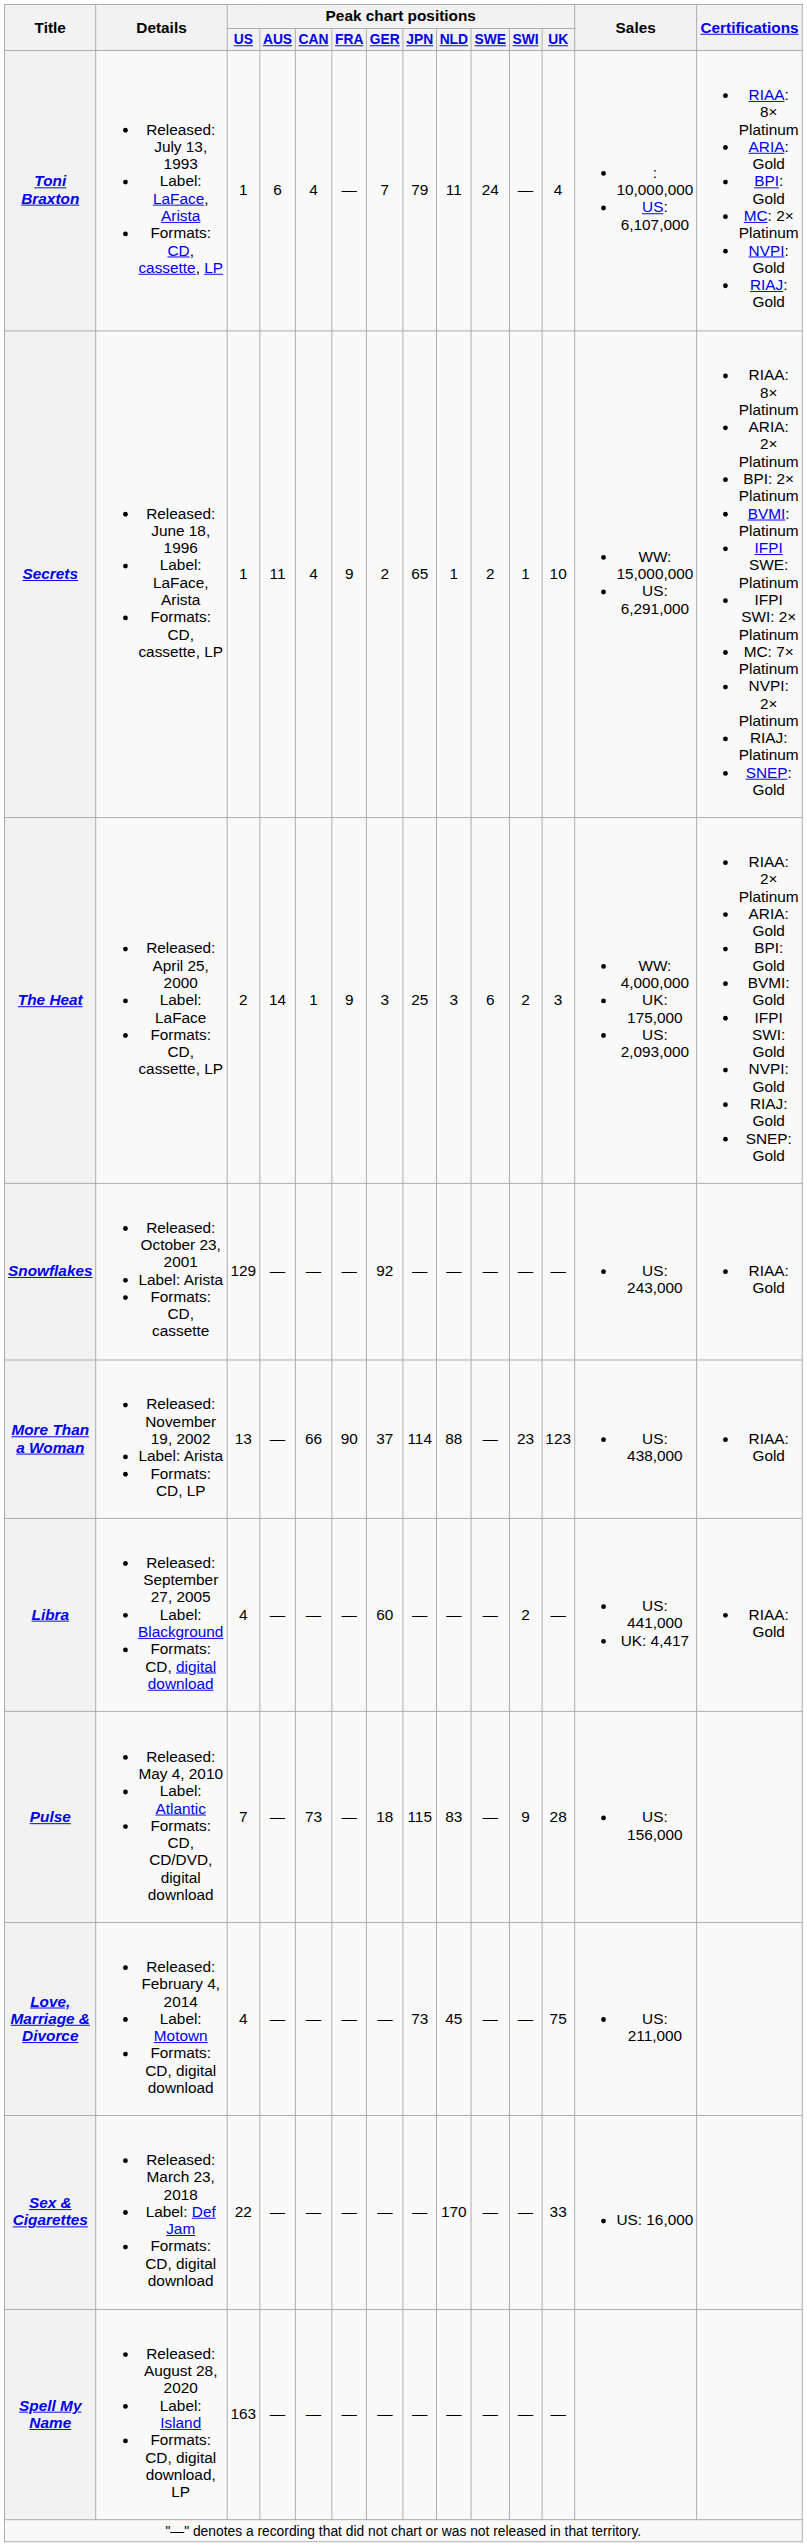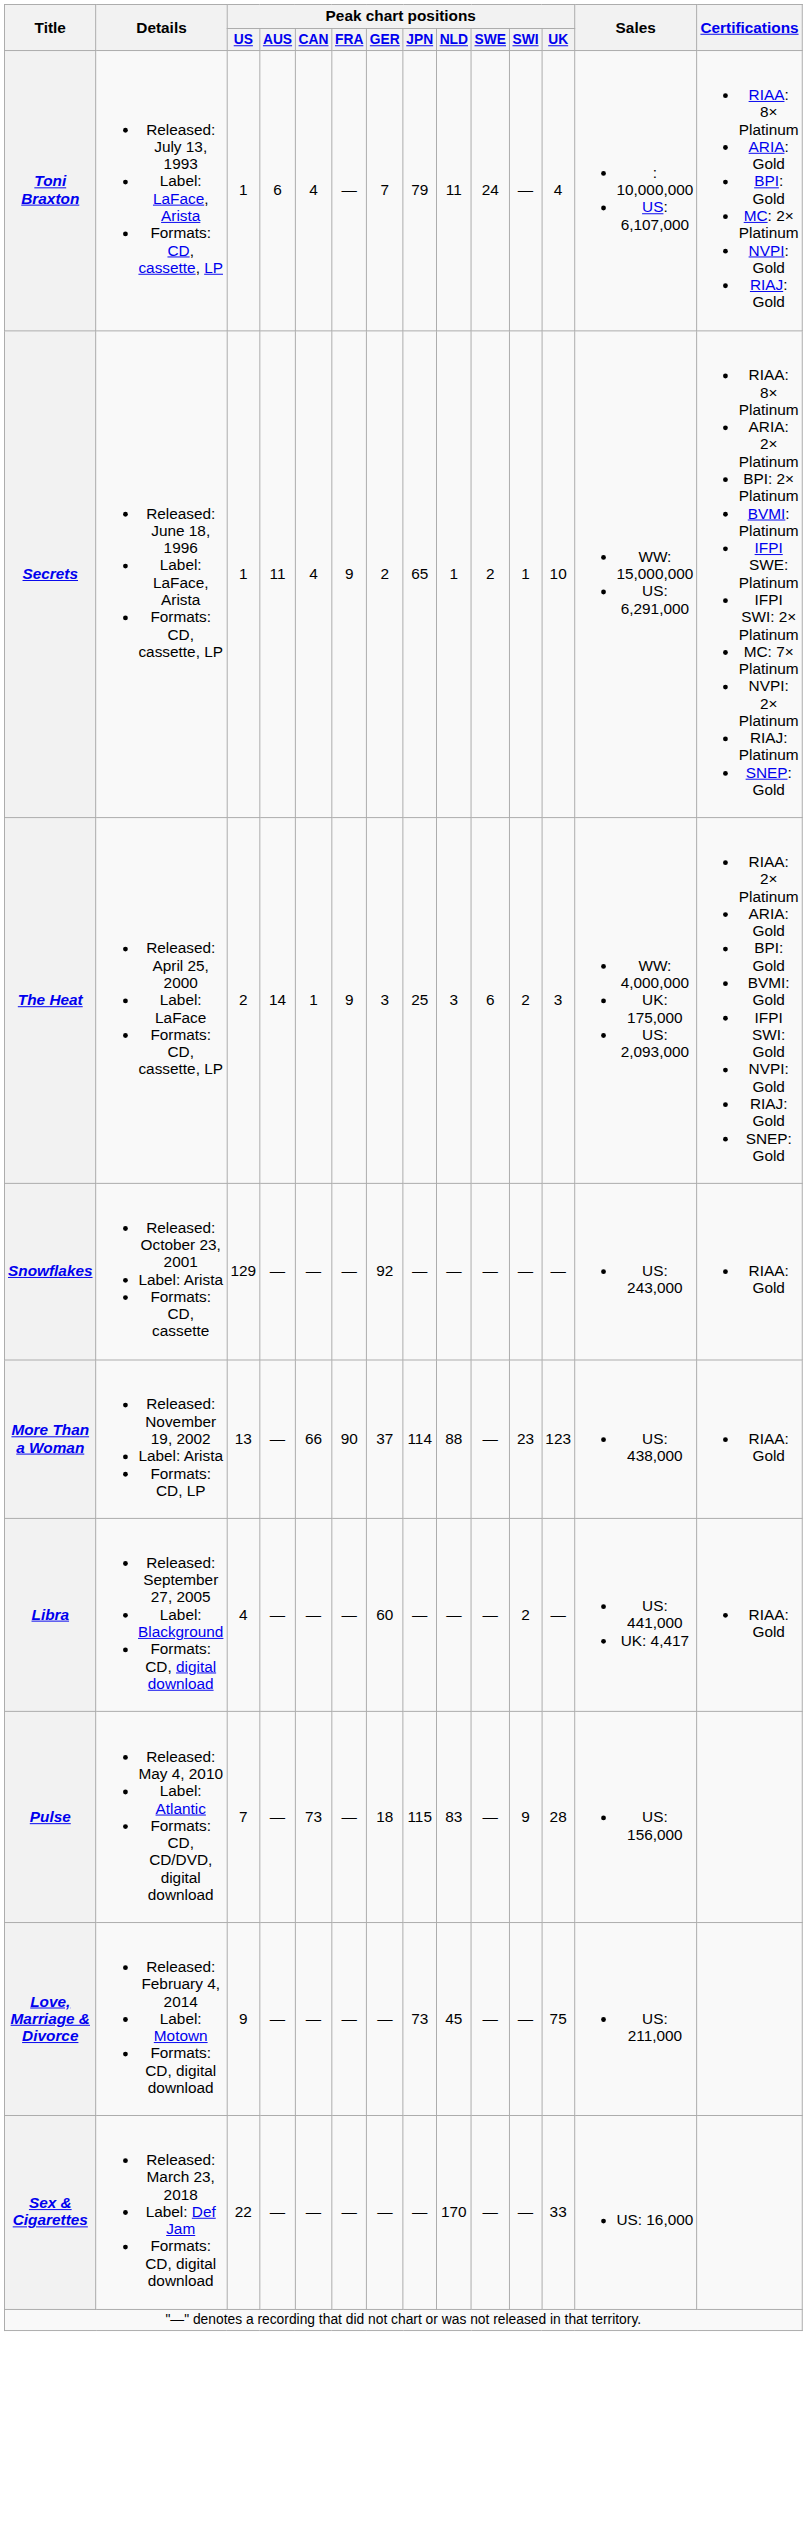 <table class="wikitable plainrowheaders" style="text-align:center;">
 <tr>
 <th scope="col" rowspan="2" style="width:10em;">Title</th>
 <th scope="col" rowspan="2" style="width:16em;">Details</th>
 <th scope="col" colspan="10">Peak chart positions</th>
 <th scope="col" rowspan="2">Sales</th>
 <th scope="col" rowspan="2"><a href='#'>Certifications</a></th>
 </tr>
 <tr>
 <th scope="col" style="width:2.5em;font-size:90%;"><a href='#'>US</a><br></th>
 <th scope="col" style="width:2.5em;font-size:90%;"><a href='#'>AUS</a><br></th>
 <th scope="col" style="width:2.5em;font-size:90%;"><a href='#'>CAN</a><br></th>
 <th scope="col" style="width:2.5em;font-size:90%;"><a href='#'>FRA</a><br></th>
 <th scope="col" style="width:2.5em;font-size:90%;"><a href='#'>GER</a><br></th>
 <th scope="col" style="width:2.5em;font-size:90%;"><a href='#'>JPN</a><br></th>
 <th scope="col" style="width:2.5em;font-size:90%;"><a href='#'>NLD</a><br></th>
 <th scope="col" style="width:2.5em;font-size:90%;"><a href='#'>SWE</a><br></th>
 <th scope="col" style="width:2.5em;font-size:90%;"><a href='#'>SWI</a><br></th>
 <th scope="col" style="width:2.5em;font-size:90%;"><a href='#'>UK</a><br></th>
 </tr>
 <tr>
 <th scope="row"><em><a href='#'>Toni Braxton</a></em></th>
 <td><br><ul><li>Released: July 13, 1993</li><li>Label: <a href='#'>LaFace</a>, <a href='#'>Arista</a> </li><li>Formats: <a href='#'>CD</a>, <a href='#'>cassette</a>, <a href='#'>LP</a></li></ul></td>
 <td>1</td>
 <td>6</td>
 <td>4</td>
 <td>—</td>
 <td>7</td>
 <td>79</td>
 <td>11</td>
 <td>24</td>
 <td>—</td>
 <td>4</td>
 <td><br><ul><li>: 10,000,000</li><li><a href='#'>US</a>: 6,107,000</li></ul></td>
 <td><br><ul><li><a href='#'>RIAA</a>: 8× Platinum</li><li><a href='#'>ARIA</a>: Gold</li><li><a href='#'>BPI</a>: Gold</li><li><a href='#'>MC</a>: 2× Platinum</li><li><a href='#'>NVPI</a>: Gold</li><li><a href='#'>RIAJ</a>: Gold</li></ul></td>
 </tr>
 <tr>
 <th scope="row"><em><a href='#'>Secrets</a></em></th>
 <td><br><ul><li>Released: June 18, 1996</li><li>Label: LaFace, Arista </li><li>Formats: CD, cassette, LP</li></ul></td>
 <td>1</td>
 <td>11</td>
 <td>4</td>
 <td>9</td>
 <td>2</td>
 <td>65</td>
 <td>1</td>
 <td>2</td>
 <td>1</td>
 <td>10</td>
 <td><br><ul><li>WW: 15,000,000</li><li>US: 6,291,000</li></ul></td>
 <td><br><ul><li>RIAA: 8× Platinum</li><li>ARIA: 2× Platinum</li><li>BPI: 2× Platinum</li><li><a href='#'>BVMI</a>: Platinum</li><li><a href='#'>IFPI</a> SWE: Platinum</li><li>IFPI SWI: 2× Platinum</li><li>MC: 7× Platinum</li><li>NVPI: 2× Platinum</li><li>RIAJ: Platinum</li><li><a href='#'>SNEP</a>: Gold</li></ul></td>
 </tr>
 <tr>
 <th scope="row"><em><a href='#'>The Heat</a></em></th>
 <td><br><ul><li>Released: April 25, 2000</li><li>Label: LaFace </li><li>Formats: CD, cassette, LP</li></ul></td>
 <td>2</td>
 <td>14</td>
 <td>1</td>
 <td>9</td>
 <td>3</td>
 <td>25</td>
 <td>3</td>
 <td>6</td>
 <td>2</td>
 <td>3</td>
 <td><br><ul><li>WW: 4,000,000</li><li>UK: 175,000</li><li>US: 2,093,000</li></ul></td>
 <td><br><ul><li>RIAA: 2× Platinum</li><li>ARIA: Gold</li><li>BPI: Gold</li><li>BVMI: Gold</li><li>IFPI SWI: Gold</li><li>NVPI: Gold</li><li>RIAJ: Gold</li><li>SNEP: Gold</li></ul></td>
 </tr>
 <tr>
 <th scope="row"><em><a href='#'>Snowflakes</a></em></th>
 <td><br><ul><li>Released: October 23, 2001</li><li>Label: Arista </li><li>Formats: CD, cassette</li></ul></td>
 <td>129</td>
 <td>—</td>
 <td>—</td>
 <td>—</td>
 <td>92</td>
 <td>—</td>
 <td>—</td>
 <td>—</td>
 <td>—</td>
 <td>—</td>
 <td><br><ul><li>US: 243,000</li></ul></td>
 <td><br><ul><li>RIAA: Gold</li></ul></td>
 </tr>
 <tr>
 <th scope="row"><em><a href='#'>More Than a Woman</a></em></th>
 <td><br><ul><li>Released: November 19, 2002</li><li>Label: Arista </li><li>Formats: CD, LP</li></ul></td>
 <td>13</td>
 <td>—</td>
 <td>66</td>
 <td>90</td>
 <td>37</td>
 <td>114</td>
 <td>88</td>
 <td>—</td>
 <td>23</td>
 <td>123</td>
 <td><br><ul><li>US: 438,000</li></ul></td>
 <td><br><ul><li>RIAA: Gold</li></ul></td>
 </tr>
 <tr>
 <th scope="row"><em><a href='#'>Libra</a></em></th>
 <td><br><ul><li>Released: September 27, 2005</li><li>Label: <a href='#'>Blackground</a> </li><li>Formats: CD, <a href='#'>digital download</a></li></ul></td>
 <td>4</td>
 <td>—</td>
 <td>—</td>
 <td>—</td>
 <td>60</td>
 <td>—</td>
 <td>—</td>
 <td>—</td>
 <td>2</td>
 <td>—</td>
 <td><br><ul><li>US: 441,000</li><li>UK: 4,417</li></ul></td>
 <td><br><ul><li>RIAA: Gold</li></ul></td>
 </tr>
 <tr>
 <th scope="row"><em><a href='#'>Pulse</a></em></th>
 <td><br><ul><li>Released: May 4, 2010</li><li>Label: <a href='#'>Atlantic</a> </li><li>Formats: CD, CD/DVD, digital download</li></ul></td>
 <td>7</td>
 <td>—</td>
 <td>73</td>
 <td>—</td>
 <td>18</td>
 <td>115</td>
 <td>83</td>
 <td>—</td>
 <td>9</td>
 <td>28</td>
 <td><br><ul><li>US: 156,000</li></ul></td>
 <td></td>
 </tr>
 <tr>
 <th scope="row"><em><a href='#'>Love, Marriage & Divorce</a></em><br></th>
 <td><br><ul><li>Released: February 4, 2014</li><li>Label: <a href='#'>Motown</a></li><li>Formats: CD, digital download</li></ul></td>
-<td>4</td>
+<td>9</td>
 <td>—</td>
 <td>—</td>
 <td>—</td>
 <td>—</td>
 <td>73</td>
 <td>45</td>
 <td>—</td>
 <td>—</td>
 <td>75</td>
 <td><br><ul><li>US: 211,000</li></ul></td>
 <td></td>
 </tr>
 <tr>
 <th scope="row"><em><a href='#'>Sex & Cigarettes</a></em></th>
 <td><br><ul><li>Released: March 23, 2018</li><li>Label: <a href='#'>Def Jam</a></li><li>Formats: CD, digital download</li></ul></td>
 <td>22</td>
 <td>—</td>
 <td>—</td>
 <td>—</td>
 <td>—</td>
 <td>—</td>
 <td>170</td>
 <td>—</td>
 <td>—</td>
 <td>33</td>
 <td><br><ul><li>US: 16,000</li></ul></td>
 <td></td>
 </tr>
 <tr>
-<th scope="row"><em><a href='#'>Spell My Name</a></em></th>
-<td><br><ul><li>Released: August 28, 2020</li><li>Label: <a href='#'>Island</a></li><li>Formats: CD, digital download, LP</li></ul></td>
-<td>163</td>
-<td>—</td>
-<td>—</td>
-<td>—</td>
-<td>—</td>
-<td>—</td>
-<td>—</td>
-<td>—</td>
-<td>—</td>
-<td>—</td>
-<td></td>
-<td></td>
-</tr>
-<tr>
 <td colspan="14" style="font-size:90%">"—" denotes a recording that did not chart or was not released in that territory.</td>
 </tr>
 </table>
